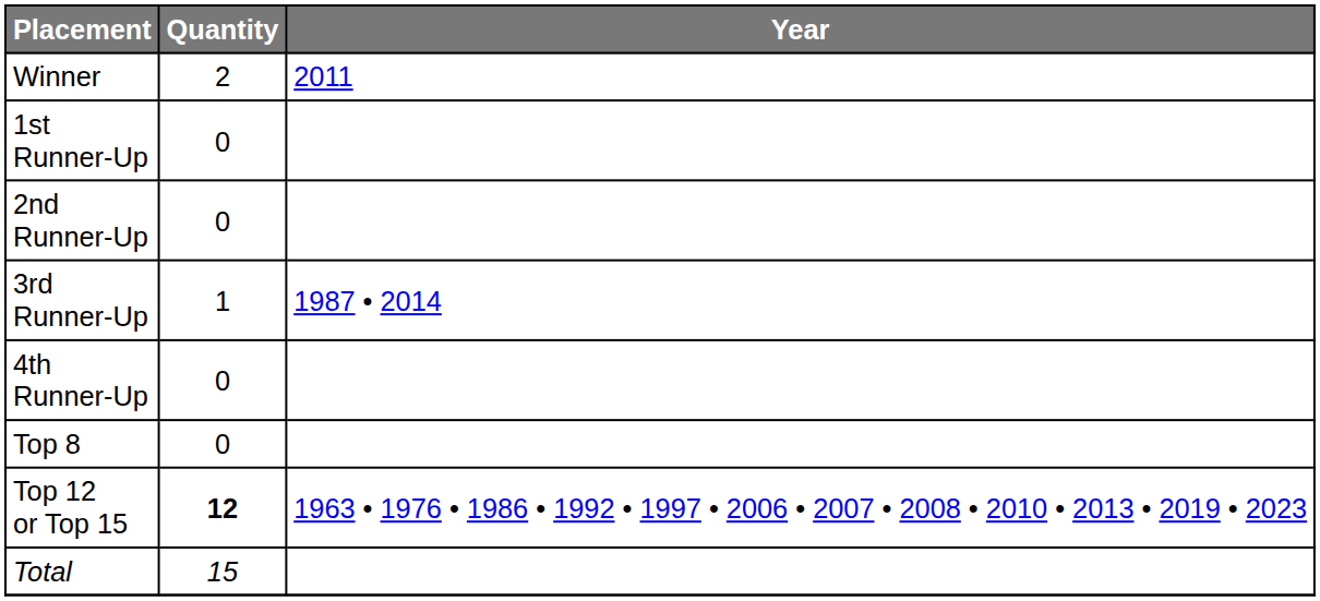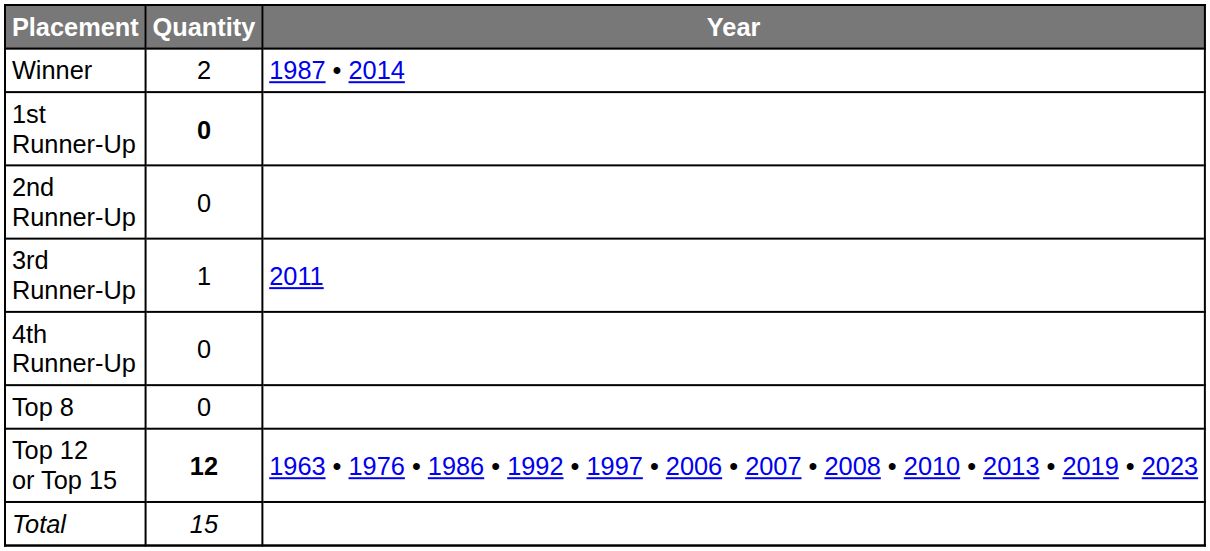 <table class="sortable wiki table" border="3" cellpadding="3" cellspacing="0" style="margin: 0 1em 0 0; background: white; border: 1px #000000 solid; border-collapse: collapse; font-size: 80%;">
 <tr>
 </tr>
 <tr>
 <th style="background-color:#787878;color:#FFFFFF;">Placement</th>
 <th style="background-color:#787878;color:#FFFFFF;">Quantity</th>
 <th style="background-color:#787878;color:#FFFFFF;">Year</th>
 </tr>
 <tr>
 <td>Winner</td>
 <td style="text-align:center;">2</td>
-<td><a href='#'>2011</a></td>
+<td><a href='#'>1987</a> • <a href='#'>2014</a></td>
 </tr>
 <tr>
 <td>1st<br>Runner-Up</td>
-<td style="text-align:center;">0</td>
+<td style="text-align:center;"><strong>0</strong></td>
 <td></td>
 </tr>
 <tr>
 <td>2nd<br>Runner-Up</td>
 <td style="text-align:center;">0</td>
 <td></td>
 </tr>
 <tr>
 <td>3rd<br>Runner-Up</td>
 <td style="text-align:center;">1</td>
-<td><a href='#'>1987</a> • <a href='#'>2014</a></td>
+<td><a href='#'>2011</a></td>
 </tr>
 <tr>
 <td>4th<br>Runner-Up</td>
 <td style="text-align:center;">0</td>
 <td></td>
 </tr>
 <tr>
 <td>Top 8</td>
 <td style="text-align:center;">0</td>
 <td></td>
 </tr>
 <tr>
 <td>Top 12<br>or Top 15</td>
 <td style="text-align:center;"><strong>12</strong></td>
 <td><a href='#'>1963</a> • <a href='#'>1976</a> • <a href='#'>1986</a> • <a href='#'>1992</a> • <a href='#'>1997</a> • <a href='#'>2006</a> • <a href='#'>2007</a> • <a href='#'>2008</a> • <a href='#'>2010</a> • <a href='#'>2013</a> • <a href='#'>2019</a> • <a href='#'>2023</a></td>
 </tr>
 <tr>
 <td><em>Total</em></td>
 <td style="text-align:center;"><em>15</em></td>
 <td></td>
 </tr>
 <tr>
 </tr>
 </table>
